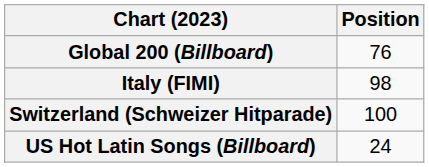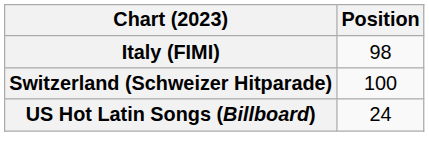 <table class="wikitable sortable plainrowheaders" style="text-align:center">
 <tr>
 <th scope="col">Chart (2023)</th>
 <th scope="col">Position</th>
-</tr>
-<tr>
-<th scope="row">Global 200 (<em>Billboard</em>)</th>
-<td>76</td>
 </tr>
 <tr>
 <th scope="row">Italy (FIMI)</th>
 <td>98</td>
 </tr>
 <tr>
 <th scope="row">Switzerland (Schweizer Hitparade)</th>
 <td>100</td>
 </tr>
 <tr>
 <th scope="row">US Hot Latin Songs (<em>Billboard</em>)</th>
 <td>24</td>
 </tr>
 </table>
